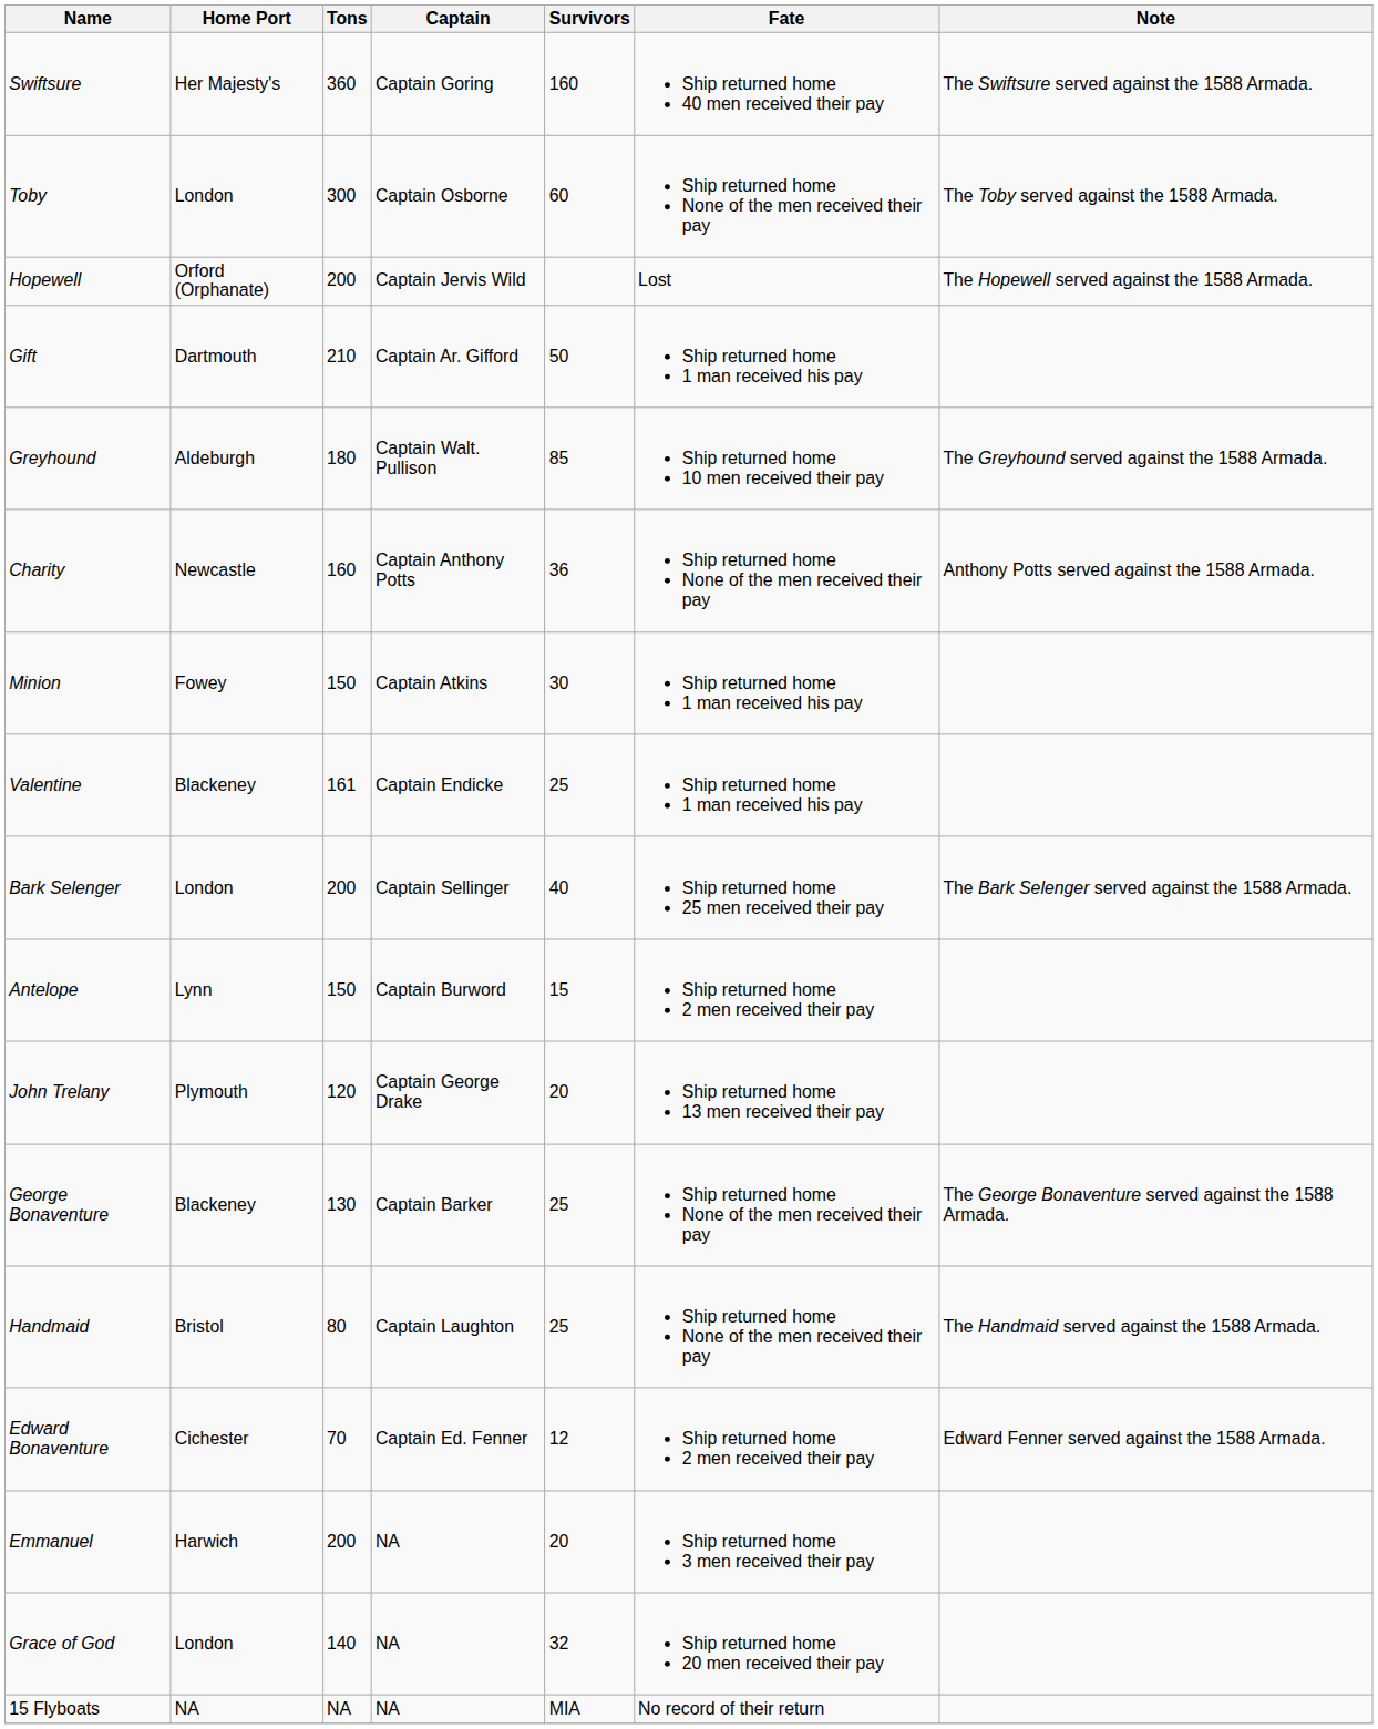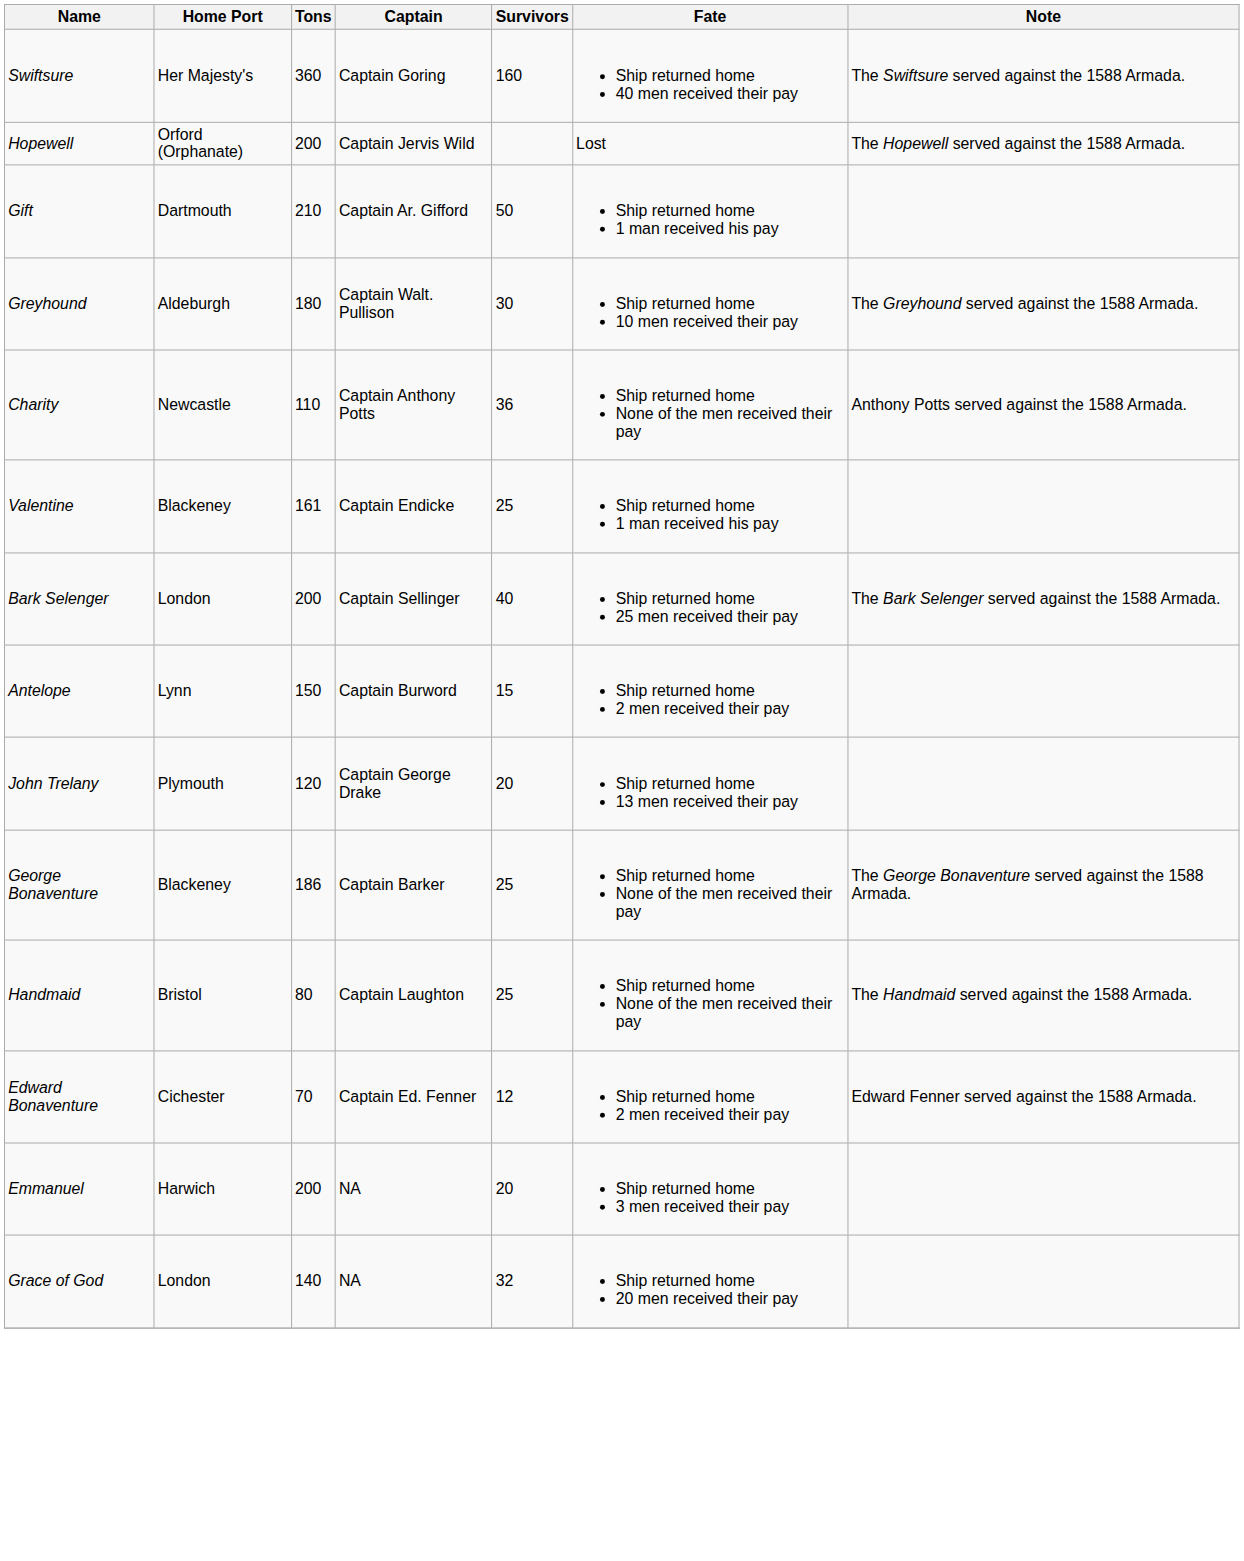 <table class="wikitable">
 <tr>
 <th>Name</th>
 <th>Home Port</th>
 <th>Tons</th>
 <th>Captain</th>
 <th>Survivors</th>
 <th>Fate</th>
 <th>Note</th>
 </tr>
 <tr>
 <td><em>Swiftsure</em></td>
 <td>Her Majesty's</td>
 <td>360</td>
 <td>Captain Goring</td>
 <td>160</td>
 <td><br><ul><li>Ship returned home</li><li>40 men received their pay</li></ul></td>
 <td>The <em>Swiftsure</em> served against the 1588 Armada.</td>
-</tr>
-<tr>
-<td><em>Toby</em></td>
-<td>London</td>
-<td>300</td>
-<td>Captain Osborne</td>
-<td>60</td>
-<td><br><ul><li>Ship returned home</li><li>None of the men received their pay</li></ul></td>
-<td>The <em>Toby</em> served against the 1588 Armada.</td>
 </tr>
 <tr>
 <td><em>Hopewell</em></td>
 <td>Orford (Orphanate)</td>
 <td>200</td>
 <td>Captain Jervis Wild</td>
 <td></td>
 <td>Lost</td>
 <td>The <em>Hopewell</em> served against the 1588 Armada.</td>
 </tr>
 <tr>
 <td><em>Gift</em></td>
 <td>Dartmouth</td>
 <td>210</td>
 <td>Captain Ar. Gifford</td>
 <td>50</td>
 <td><br><ul><li>Ship returned home</li><li>1 man received his pay</li></ul></td>
 <td></td>
 </tr>
 <tr>
 <td><em>Greyhound</em></td>
 <td>Aldeburgh</td>
 <td>180</td>
 <td>Captain Walt. Pullison</td>
-<td>85</td>
+<td>30</td>
 <td><br><ul><li>Ship returned home</li><li>10 men received their pay</li></ul></td>
 <td>The <em>Greyhound</em> served against the 1588 Armada.</td>
 </tr>
 <tr>
 <td><em>Charity</em></td>
 <td>Newcastle</td>
-<td>160</td>
+<td>110</td>
 <td>Captain Anthony Potts</td>
 <td>36</td>
 <td><br><ul><li>Ship returned home</li><li>None of the men received their pay</li></ul></td>
 <td>Anthony Potts served against the 1588 Armada.</td>
-</tr>
-<tr>
-<td><em>Minion</em></td>
-<td>Fowey</td>
-<td>150</td>
-<td>Captain Atkins</td>
-<td>30</td>
-<td><br><ul><li>Ship returned home</li><li>1 man received his pay</li></ul></td>
-<td></td>
 </tr>
 <tr>
 <td><em>Valentine</em></td>
 <td>Blackeney</td>
 <td>161</td>
 <td>Captain Endicke</td>
 <td>25</td>
 <td><br><ul><li>Ship returned home</li><li>1 man received his pay</li></ul></td>
 <td></td>
 </tr>
 <tr>
 <td><em>Bark Selenger</em></td>
 <td>London</td>
 <td>200</td>
 <td>Captain Sellinger</td>
 <td>40</td>
 <td><br><ul><li>Ship returned home</li><li>25 men received their pay</li></ul></td>
 <td>The <em>Bark Selenger</em> served against the 1588 Armada.</td>
 </tr>
 <tr>
 <td><em>Antelope</em></td>
 <td>Lynn</td>
 <td>150</td>
 <td>Captain Burword</td>
 <td>15</td>
 <td><br><ul><li>Ship returned home</li><li>2 men received their pay</li></ul></td>
 <td></td>
 </tr>
 <tr>
 <td><em>John Trelany</em></td>
 <td>Plymouth</td>
 <td>120</td>
 <td>Captain George Drake</td>
 <td>20</td>
 <td><br><ul><li>Ship returned home</li><li>13 men received their pay</li></ul></td>
 <td></td>
 </tr>
 <tr>
 <td><em>George Bonaventure</em></td>
 <td>Blackeney</td>
-<td>130</td>
+<td>186</td>
 <td>Captain Barker</td>
 <td>25</td>
 <td><br><ul><li>Ship returned home</li><li>None of the men received their pay</li></ul></td>
 <td>The <em>George Bonaventure</em> served against the 1588 Armada.</td>
 </tr>
 <tr>
 <td><em>Handmaid</em></td>
 <td>Bristol</td>
 <td>80</td>
 <td>Captain Laughton</td>
 <td>25</td>
 <td><br><ul><li>Ship returned home</li><li>None of the men received their pay</li></ul></td>
 <td>The <em>Handmaid</em> served against the 1588 Armada.</td>
 </tr>
 <tr>
 <td><em>Edward Bonaventure</em></td>
 <td>Cichester</td>
 <td>70</td>
 <td>Captain Ed. Fenner</td>
 <td>12</td>
 <td><br><ul><li>Ship returned home</li><li>2 men received their pay</li></ul></td>
 <td>Edward Fenner served against the 1588 Armada.</td>
 </tr>
 <tr>
 <td><em>Emmanuel</em></td>
 <td>Harwich</td>
 <td>200</td>
 <td>NA</td>
 <td>20</td>
 <td><br><ul><li>Ship returned home</li><li>3 men received their pay</li></ul></td>
 <td></td>
 </tr>
 <tr>
 <td><em>Grace of God</em></td>
 <td>London</td>
 <td>140</td>
 <td>NA</td>
 <td>32</td>
 <td><br><ul><li>Ship returned home</li><li>20 men received their pay</li></ul></td>
 <td></td>
 </tr>
 <tr>
-<td>15 Flyboats</td>
-<td>NA</td>
-<td>NA</td>
-<td>NA</td>
-<td>MIA</td>
-<td>No record of their return</td>
-<td></td>
-</tr>
-<tr>
 </tr>
 </table>
